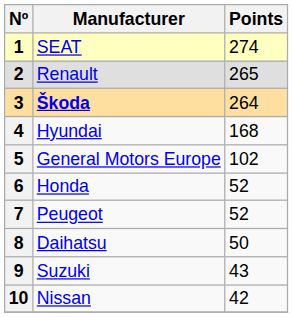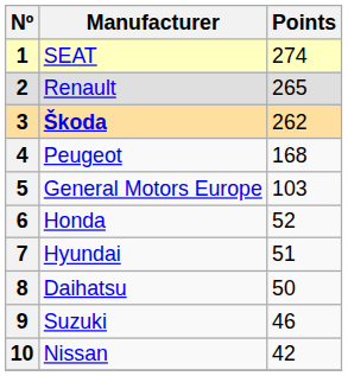 <table class="wikitable" border="1" style="text-align:left; font-size:90%;">
 <tr>
 <th>Nº</th>
 <th>Manufacturer</th>
 <th>Points</th>
 </tr>
 <tr>
 <th style="background:#FFFFBF;">1</th>
 <td style="background:#FFFFBF;"> <a href='#'>SEAT</a></td>
 <td style="background:#FFFFBF;">274</td>
 </tr>
 <tr>
 <th style="background:#DFDFDF;">2</th>
 <td style="background:#DFDFDF;"> <a href='#'>Renault</a></td>
 <td style="background:#DFDFDF;">265</td>
 </tr>
 <tr>
 <th style="background:#FFDF9F;">3</th>
 <td style="background:#FFDF9F;"><strong> <a href='#'>Škoda</a></strong></td>
-<td style="background:#FFDF9F;">264</td>
+<td style="background:#FFDF9F;">262</td>
 </tr>
 <tr>
 <th>4</th>
-<td> <a href='#'>Hyundai</a></td>
+<td> <a href='#'>Peugeot</a></td>
 <td>168</td>
 </tr>
 <tr>
 <th>5</th>
 <td> <a href='#'>General Motors Europe</a></td>
-<td>102</td>
+<td>103</td>
 </tr>
 <tr>
 <th>6</th>
 <td> <a href='#'>Honda</a></td>
 <td>52</td>
 </tr>
 <tr>
 <th>7</th>
-<td> <a href='#'>Peugeot</a></td>
-<td>52</td>
+<td> <a href='#'>Hyundai</a></td>
+<td>51</td>
 </tr>
 <tr>
 <th>8</th>
 <td> <a href='#'>Daihatsu</a></td>
 <td>50</td>
 </tr>
 <tr>
 <th>9</th>
 <td> <a href='#'>Suzuki</a></td>
-<td>43</td>
+<td>46</td>
 </tr>
 <tr>
 <th>10</th>
 <td> <a href='#'>Nissan</a></td>
 <td>42</td>
 </tr>
 <tr>
 </tr>
 </table>
